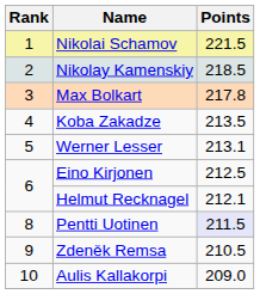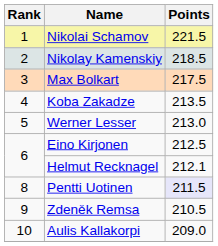 <table class="wikitable sortable">
 <tr>
 <th align=Center>Rank</th>
 <th>Name</th>
 <th>Points</th>
 </tr>
 <tr style="background:#F7F6A8">
 <td align=center>1</td>
 <td> <a href='#'>Nikolai Schamov</a></td>
 <td align=center>221.5</td>
 </tr>
 <tr style="background: #DCE5E5;">
 <td align=center>2</td>
 <td> <a href='#'>Nikolay Kamenskiy</a></td>
 <td align=center>218.5</td>
 </tr>
 <tr style="background: #FFDAB9;">
 <td align=center>3</td>
 <td> <a href='#'>Max Bolkart</a></td>
-<td align=center>217.8</td>
+<td align=center>217.5</td>
 </tr>
 <tr>
 <td align=center>4</td>
 <td> <a href='#'>Koba Zakadze</a></td>
 <td align=center>213.5</td>
 </tr>
 <tr>
 <td align=center>5</td>
 <td> <a href='#'>Werner Lesser</a></td>
-<td align=center>213.1</td>
+<td align=center>213.0</td>
 </tr>
 <tr>
 <td rowspan=2 align=center>6</td>
 <td> <a href='#'>Eino Kirjonen</a></td>
 <td align=center>212.5</td>
 </tr>
 <tr>
 <td> <a href='#'>Helmut Recknagel</a></td>
 <td align=center>212.1</td>
 </tr>
 <tr>
 <td align=center>8</td>
 <td> <a href='#'>Pentti Uotinen</a></td>
 <td align=center style="background: lavender;">211.5</td>
 </tr>
 <tr>
 <td align=center>9</td>
 <td> <a href='#'>Zdeněk Remsa</a></td>
 <td align=center>210.5</td>
 </tr>
 <tr>
 <td align=center>10</td>
 <td> <a href='#'>Aulis Kallakorpi</a></td>
 <td align=center>209.0</td>
 </tr>
 <tr>
 </tr>
 </table>
